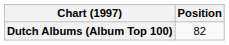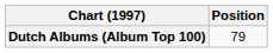 <table class="wikitable plainrowheaders" style="text-align:center">
 <tr>
 <th scope="col">Chart (1997)</th>
 <th scope="col">Position</th>
 </tr>
 <tr>
 <th scope="row">Dutch Albums (Album Top 100)</th>
-<td>82</td>
+<td>79</td>
 </tr>
 </table>
